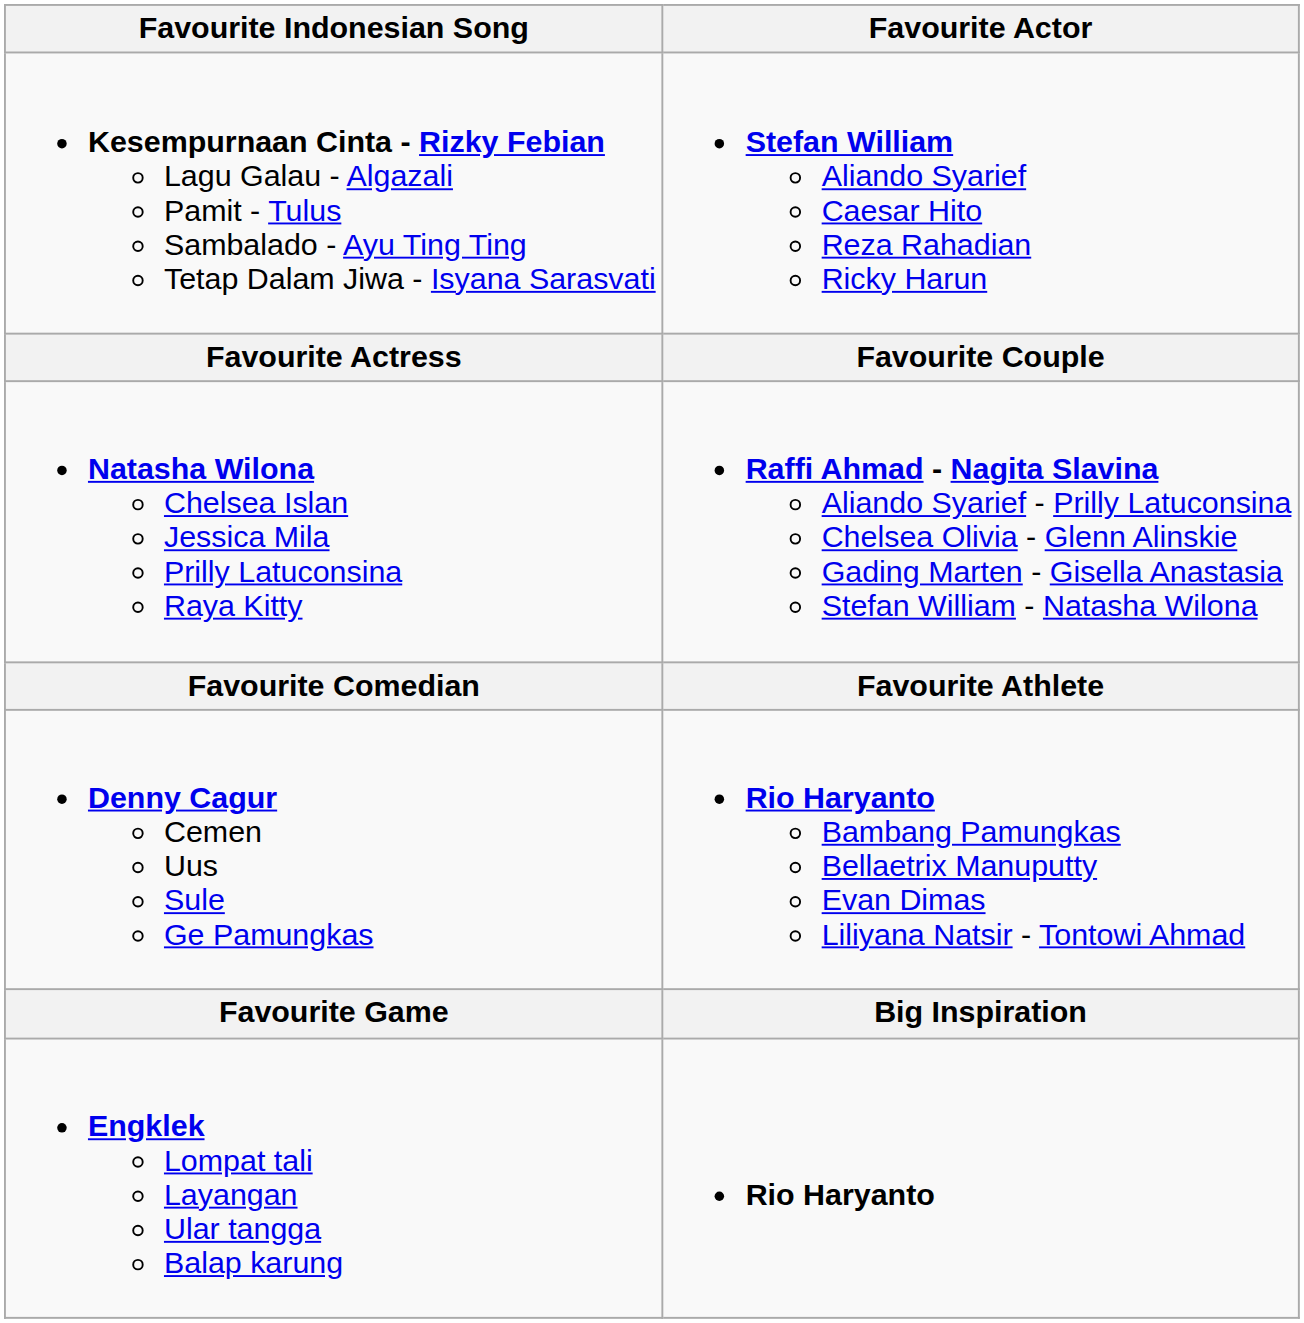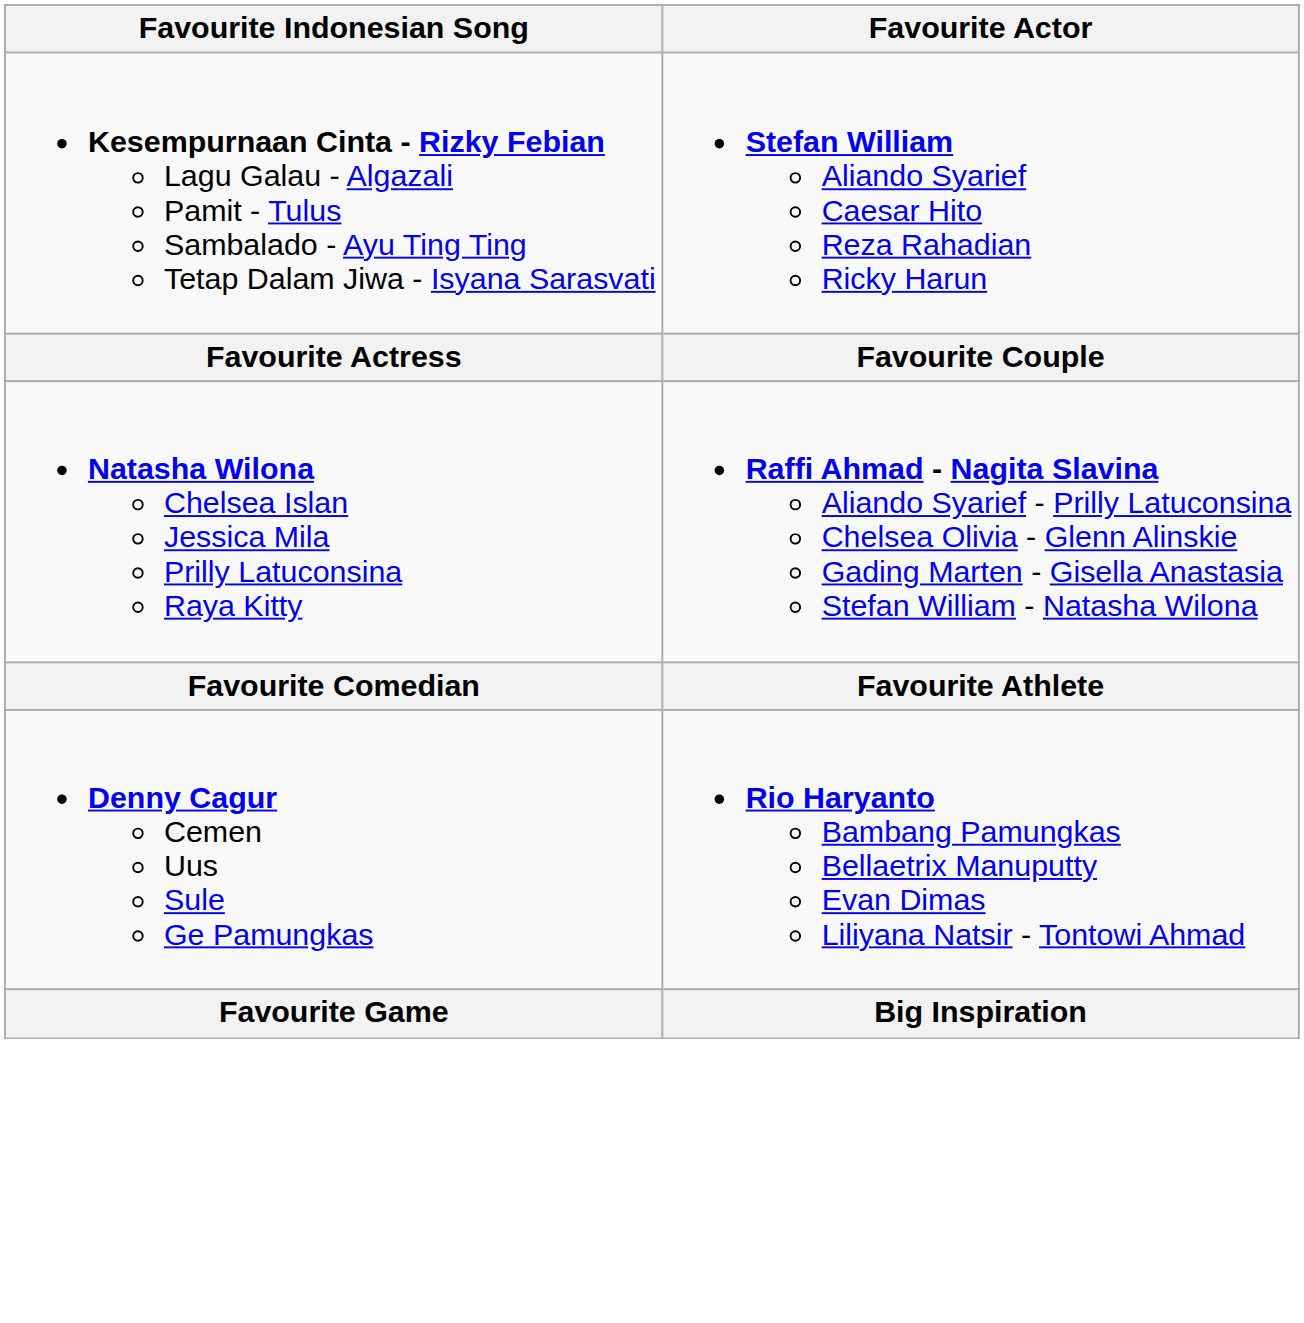 <table class="wikitable" style="width=" 100%">
 <tr>
 <th>Favourite Indonesian Song</th>
 <th>Favourite Actor</th>
 </tr>
 <tr>
 <td valign="top"><br><ul><li><strong>Kesempurnaan Cinta - <a href='#'>Rizky Febian</a></strong><ul><li>Lagu Galau - <a href='#'>Algazali</a></li><li>Pamit - <a href='#'>Tulus</a></li><li>Sambalado - <a href='#'>Ayu Ting Ting</a></li><li>Tetap Dalam Jiwa - <a href='#'>Isyana Sarasvati</a></li></ul></li></ul></td>
 <td valign="top"><br><ul><li><strong><a href='#'>Stefan William</a></strong><ul><li><a href='#'>Aliando Syarief</a></li><li><a href='#'>Caesar Hito</a></li><li><a href='#'>Reza Rahadian</a></li><li><a href='#'>Ricky Harun</a></li></ul></li></ul></td>
 </tr>
 <tr>
 <th>Favourite Actress</th>
 <th>Favourite Couple</th>
 </tr>
 <tr>
 <td valign="top"><br><ul><li><strong><a href='#'>Natasha Wilona</a></strong><ul><li><a href='#'>Chelsea Islan</a></li><li><a href='#'>Jessica Mila</a></li><li><a href='#'>Prilly Latuconsina</a></li><li><a href='#'>Raya Kitty</a></li></ul></li></ul></td>
 <td valign="top"><br><ul><li><strong><a href='#'>Raffi Ahmad</a> - <a href='#'>Nagita Slavina</a></strong><ul><li><a href='#'>Aliando Syarief</a> - <a href='#'>Prilly Latuconsina</a></li><li><a href='#'>Chelsea Olivia</a> - <a href='#'>Glenn Alinskie</a></li><li><a href='#'>Gading Marten</a> - <a href='#'>Gisella Anastasia</a></li><li><a href='#'>Stefan William</a> - <a href='#'>Natasha Wilona</a></li></ul></li></ul></td>
 </tr>
 <tr>
 <th>Favourite Comedian</th>
 <th>Favourite Athlete</th>
 </tr>
 <tr>
 <td valign="top"><br><ul><li><strong><a href='#'>Denny Cagur</a></strong><ul><li>Cemen</li><li>Uus</li><li><a href='#'>Sule</a></li><li><a href='#'>Ge Pamungkas</a></li></ul></li></ul></td>
 <td valign="top"><br><ul><li><strong><a href='#'>Rio Haryanto</a></strong><ul><li><a href='#'>Bambang Pamungkas</a></li><li><a href='#'>Bellaetrix Manuputty</a></li><li><a href='#'>Evan Dimas</a></li><li><a href='#'>Liliyana Natsir</a> - <a href='#'>Tontowi Ahmad</a></li></ul></li></ul></td>
 </tr>
 <tr>
 <th>Favourite Game</th>
 <th>Big Inspiration</th>
 </tr>
-<tr>
-<td><br><ul><li><a href='#'><strong>Engklek</strong></a><ul><li><a href='#'>Lompat tali</a></li><li><a href='#'>Layangan</a></li><li><a href='#'>Ular tangga</a></li><li><a href='#'>Balap karung</a></li></ul></li></ul></td>
-<td><br><ul><li><strong>Rio Haryanto</strong></li></ul></td>
-</tr>
 </table>
